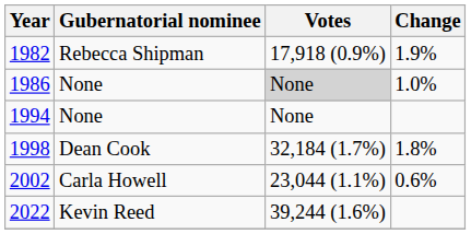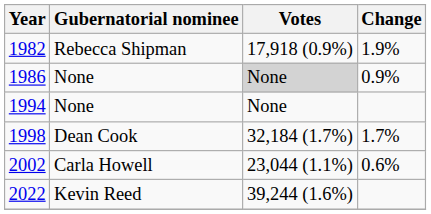 <table class="wikitable">
 <tr>
 <th>Year</th>
 <th>Gubernatorial nominee</th>
 <th>Votes</th>
 <th>Change</th>
 </tr>
 <tr>
 <td><a href='#'>1982</a></td>
 <td>Rebecca Shipman</td>
 <td>17,918 (0.9%)</td>
 <td> 1.9%</td>
 </tr>
 <tr>
 <td><a href='#'>1986</a></td>
 <td>None</td>
 <td style="background: lightgrey;">None</td>
-<td> 1.0%</td>
+<td> 0.9%</td>
 </tr>
 <tr>
 <td><a href='#'>1994</a></td>
 <td>None</td>
 <td>None</td>
 <td></td>
 </tr>
 <tr>
 <td><a href='#'>1998</a></td>
 <td>Dean Cook</td>
 <td>32,184 (1.7%)</td>
-<td> 1.8%</td>
+<td> 1.7%</td>
 </tr>
 <tr>
 <td><a href='#'>2002</a></td>
 <td>Carla Howell</td>
 <td>23,044 (1.1%)</td>
 <td> 0.6%</td>
 </tr>
 <tr>
 <td><a href='#'>2022</a></td>
 <td>Kevin Reed</td>
 <td>39,244	(1.6%)</td>
 <td></td>
 </tr>
 <tr>
 </tr>
 </table>
